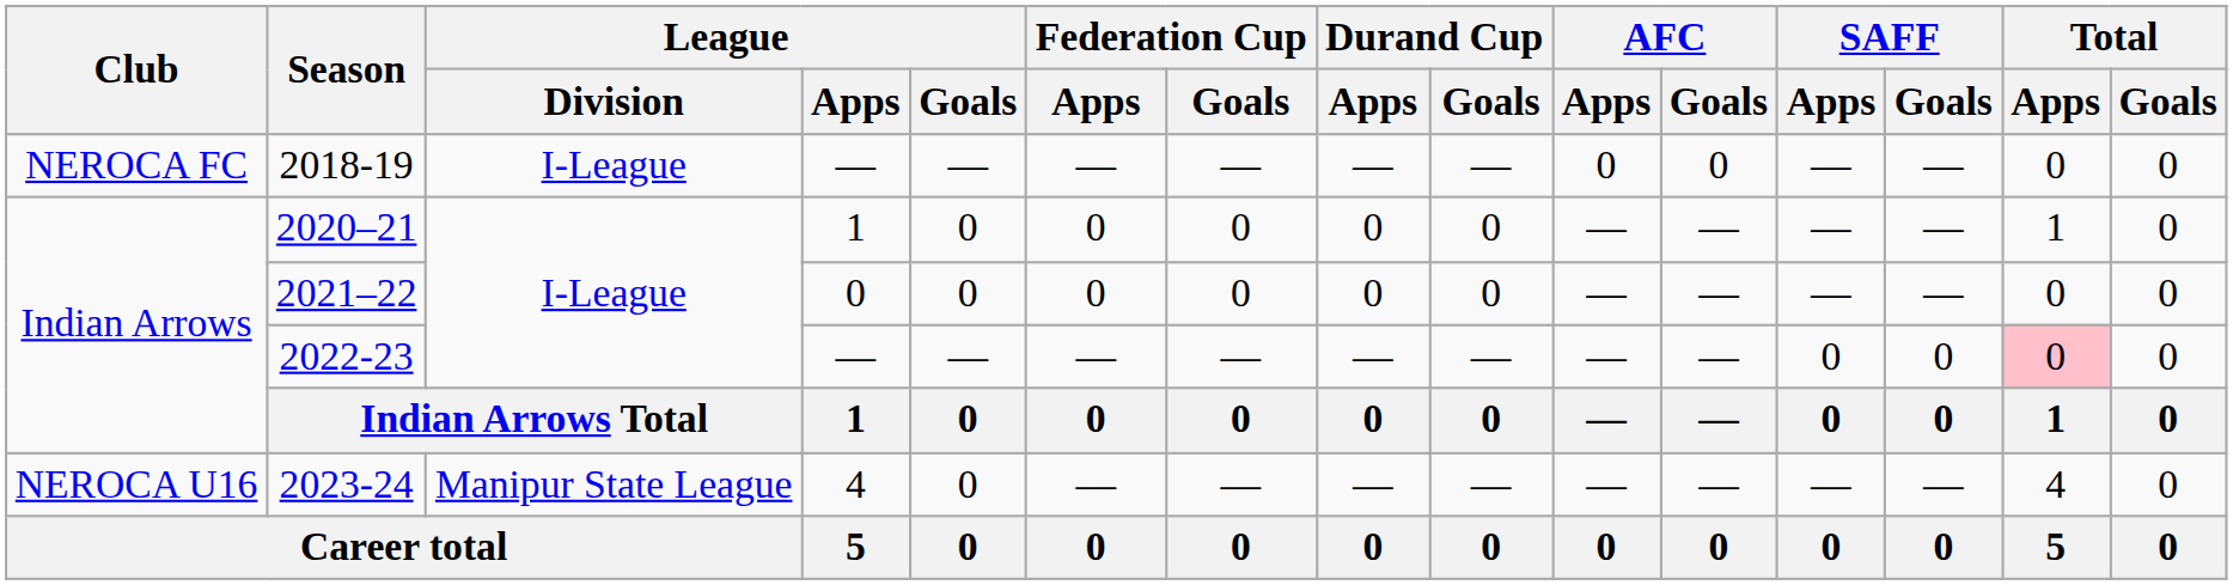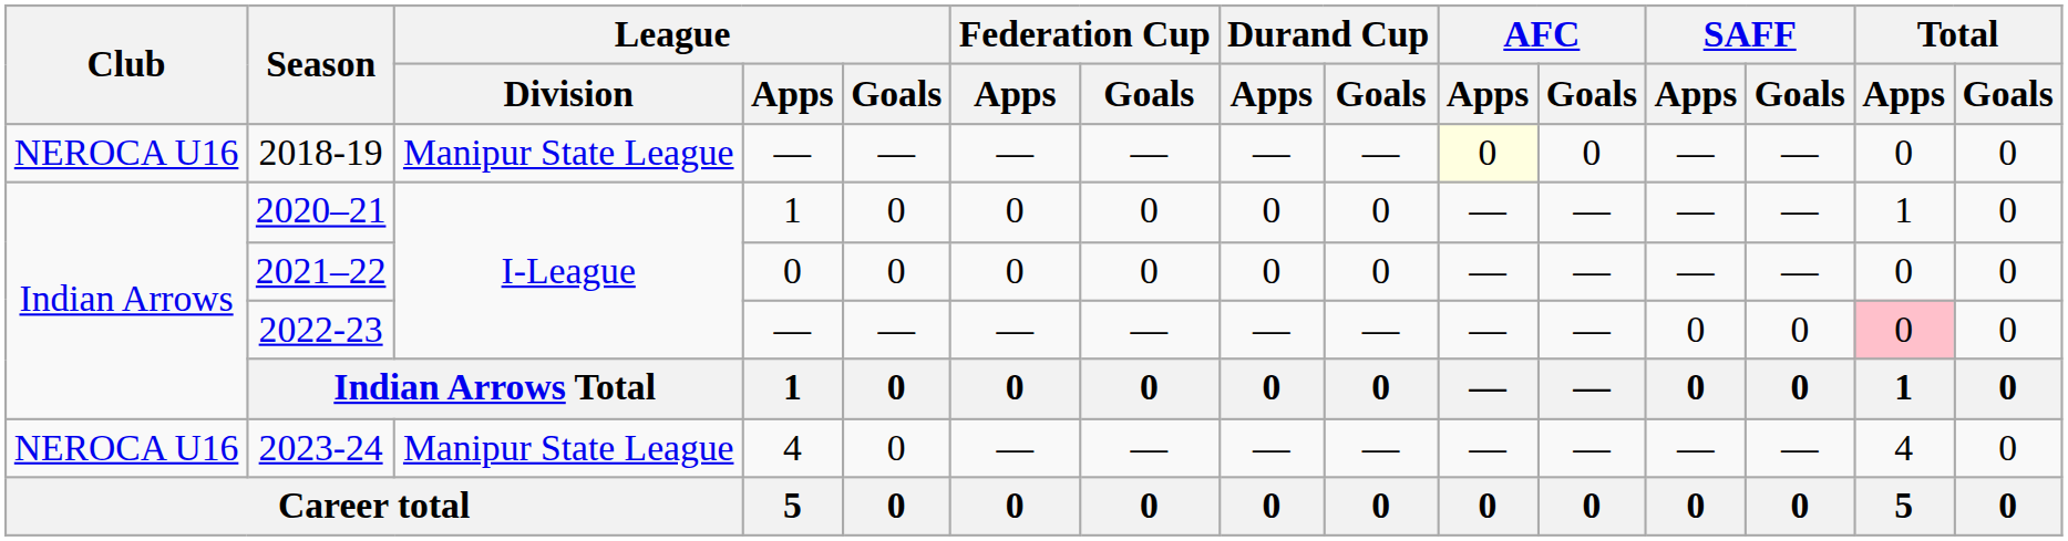 <table class="wikitable" style="text-align: center;">
 <tr>
 <th rowspan="2">Club</th>
 <th rowspan="2">Season</th>
 <th colspan="3">League</th>
 <th colspan="2">Federation Cup</th>
 <th colspan="2">Durand Cup</th>
 <th colspan="2"><a href='#'>AFC</a></th>
 <th colspan="2"><a href='#'>SAFF</a></th>
 <th colspan="2">Total</th>
 </tr>
 <tr>
 <th>Division</th>
 <th>Apps</th>
 <th>Goals</th>
 <th>Apps</th>
 <th>Goals</th>
 <th>Apps</th>
 <th>Goals</th>
 <th>Apps</th>
 <th>Goals</th>
 <th>Apps</th>
 <th>Goals</th>
 <th>Apps</th>
 <th>Goals</th>
 </tr>
 <tr>
-<td><a href='#'>NEROCA FC</a></td>
+<td><a href='#'>NEROCA U16</a></td>
 <td>2018-19</td>
-<td><a href='#'>I-League</a></td>
+<td><a href='#'>Manipur State League</a></td>
 <td>—</td>
 <td>—</td>
 <td>—</td>
 <td>—</td>
 <td>—</td>
 <td>—</td>
-<td>0</td>
+<td style="background: lightyellow;">0</td>
 <td>0</td>
 <td>—</td>
 <td>—</td>
 <td>0</td>
 <td>0</td>
 </tr>
 <tr>
 <td rowspan="4"><a href='#'>Indian Arrows</a></td>
 <td><a href='#'>2020–21</a></td>
 <td rowspan="3"><a href='#'>I-League</a></td>
 <td>1</td>
 <td>0</td>
 <td>0</td>
 <td>0</td>
 <td>0</td>
 <td>0</td>
 <td>—</td>
 <td>—</td>
 <td>—</td>
 <td>—</td>
 <td>1</td>
 <td>0</td>
 </tr>
 <tr>
 <td><a href='#'>2021–22</a></td>
 <td>0</td>
 <td>0</td>
 <td>0</td>
 <td>0</td>
 <td>0</td>
 <td>0</td>
 <td>—</td>
 <td>—</td>
 <td>—</td>
 <td>—</td>
 <td>0</td>
 <td>0</td>
 </tr>
 <tr>
 <td><a href='#'>2022-23</a></td>
 <td>—</td>
 <td>—</td>
 <td>—</td>
 <td>—</td>
 <td>—</td>
 <td>—</td>
 <td>—</td>
 <td>—</td>
 <td>0</td>
 <td>0</td>
 <td style="background: pink;">0</td>
 <td>0</td>
 </tr>
 <tr>
 <th colspan="2"><a href='#'>Indian Arrows</a> Total</th>
 <th>1</th>
 <th>0</th>
 <th>0</th>
 <th>0</th>
 <th>0</th>
 <th>0</th>
 <th>—</th>
 <th>—</th>
 <th>0</th>
 <th>0</th>
 <th>1</th>
 <th>0</th>
 </tr>
 <tr>
 <td><a href='#'>NEROCA U16</a></td>
 <td><a href='#'>2023-24</a></td>
 <td><a href='#'>Manipur State League</a></td>
 <td>4</td>
 <td>0</td>
 <td>—</td>
 <td>—</td>
 <td>—</td>
 <td>—</td>
 <td>—</td>
 <td>—</td>
 <td>—</td>
 <td>—</td>
 <td>4</td>
 <td>0</td>
 </tr>
 <tr>
 <th colspan="3">Career total</th>
 <th>5</th>
 <th>0</th>
 <th>0</th>
 <th>0</th>
 <th>0</th>
 <th>0</th>
 <th>0</th>
 <th>0</th>
 <th>0</th>
 <th>0</th>
 <th>5</th>
 <th>0</th>
 </tr>
 </table>
